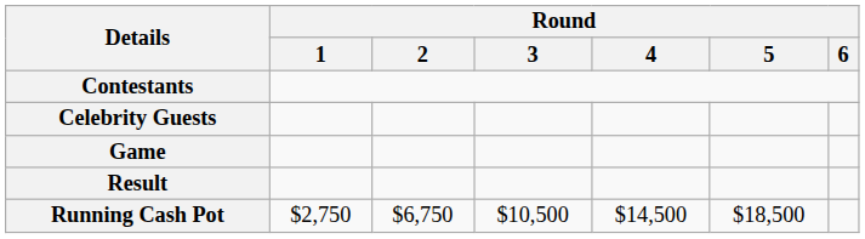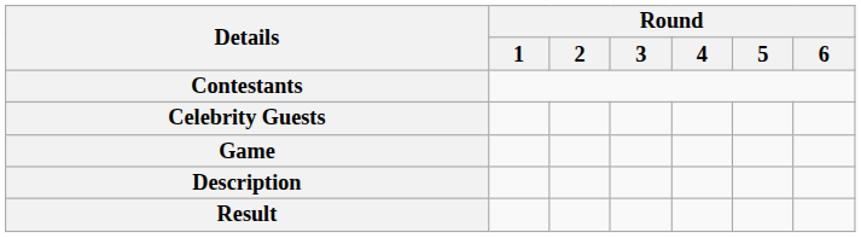 <table class="wikitable plainrowheaders" style="text-align:center; line-height:16px; width:99%;">
 <tr>
 <th rowspan="2">Details</th>
 <th colspan="6">Round</th>
 </tr>
 <tr>
 <th>1</th>
 <th>2</th>
 <th>3</th>
 <th>4</th>
 <th>5</th>
 <th>6</th>
 </tr>
 <tr>
 <th>Contestants</th>
 <td colspan="6"></td>
 </tr>
 <tr>
 <th>Celebrity Guests</th>
 <td></td>
 <td></td>
 <td></td>
 <td></td>
 <td></td>
 <td></td>
 </tr>
 <tr>
 <th>Game</th>
 <td></td>
 <td></td>
 <td></td>
 <td></td>
 <td></td>
 <td></td>
 </tr>
 <tr>
+<th>Description</th>
+<td></td>
+<td></td>
+<td></td>
+<td></td>
+<td></td>
+<td></td>
+</tr>
+<tr>
 <th>Result</th>
 <td></td>
 <td></td>
 <td></td>
 <td></td>
 <td></td>
 <td></td>
 </tr>
-<tr>
-<th>Running Cash Pot</th>
-<td>$2,750</td>
-<td>$6,750</td>
-<td>$10,500</td>
-<td>$14,500</td>
-<td>$18,500</td>
-<td></td>
-</tr>
 </table>
